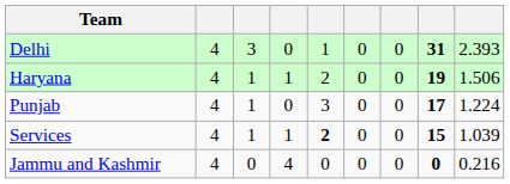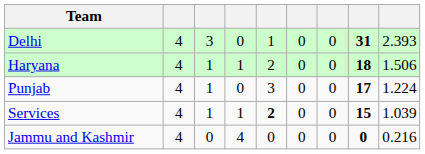 <table class="wikitable" style="text-align:center">
 <tr>
 <th style="width:160px">Team</th>
 <th style="width:25px"></th>
 <th style="width:25px"></th>
 <th style="width:25px"></th>
 <th style="width:25px"></th>
 <th style="width:25px"></th>
 <th style="width:25px"></th>
 <th style="width:25px"></th>
 <th style="width:25px;"></th>
 </tr>
 <tr style="background:#cfc;">
 <td style="text-align:left"><a href='#'>Delhi</a></td>
 <td>4</td>
 <td>3</td>
 <td>0</td>
 <td>1</td>
 <td>0</td>
 <td>0</td>
 <td><strong>31</strong></td>
 <td>2.393</td>
 </tr>
 <tr style="background:#cfc;">
 <td style="text-align:left"><a href='#'>Haryana</a></td>
 <td>4</td>
 <td>1</td>
 <td>1</td>
 <td>2</td>
 <td>0</td>
 <td>0</td>
-<td><strong>19</strong></td>
+<td><strong>18</strong></td>
 <td>1.506</td>
 </tr>
 <tr>
 <td style="text-align:left"><a href='#'>Punjab</a></td>
 <td>4</td>
 <td>1</td>
 <td>0</td>
 <td>3</td>
 <td>0</td>
 <td>0</td>
 <td><strong>17</strong></td>
 <td>1.224</td>
 </tr>
 <tr>
 <td style="text-align:left"><a href='#'>Services</a></td>
 <td>4</td>
 <td>1</td>
 <td>1</td>
 <td><strong>2</strong></td>
 <td>0</td>
 <td>0</td>
 <td><strong>15</strong></td>
 <td>1.039</td>
 </tr>
 <tr>
 <td style="text-align:left"><a href='#'>Jammu and Kashmir</a></td>
 <td>4</td>
 <td>0</td>
 <td>4</td>
 <td>0</td>
 <td>0</td>
 <td>0</td>
 <td><strong>0</strong></td>
 <td>0.216</td>
 </tr>
 </table>
